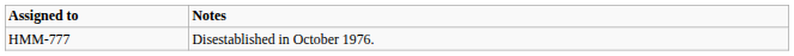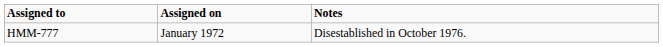 <table class="wikitable" style="width: 70%;">
 <tr>
 <td style="width: 200px;"><strong>Assigned to</strong></td>
+<td style="width: 200px;"><strong>Assigned on</strong></td>
 <td><strong>Notes</strong></td>
 </tr>
 <tr>
 <td>HMM-777</td>
+<td>January 1972</td>
 <td>Disestablished in October 1976.</td>
 </tr>
 </table>
